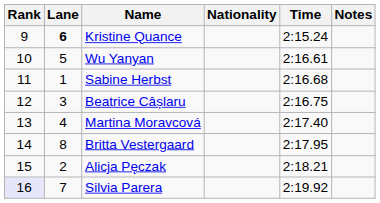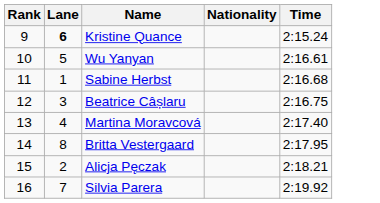 <table class="wikitable sortable" style="text-align:center">
 <tr>
 <th>Rank</th>
 <th>Lane</th>
 <th>Name</th>
 <th>Nationality</th>
 <th>Time</th>
-<th>Notes</th>
 </tr>
 <tr>
 <td>9</td>
 <td><strong>6</strong></td>
 <td align=left><a href='#'>Kristine Quance</a></td>
 <td align=left></td>
 <td>2:15.24</td>
-<td></td>
 </tr>
 <tr>
 <td>10</td>
 <td>5</td>
 <td align=left><a href='#'>Wu Yanyan</a></td>
 <td align=left></td>
 <td>2:16.61</td>
-<td></td>
 </tr>
 <tr>
 <td>11</td>
 <td>1</td>
 <td align=left><a href='#'>Sabine Herbst</a></td>
 <td align=left></td>
 <td>2:16.68</td>
-<td></td>
 </tr>
 <tr>
 <td>12</td>
 <td>3</td>
 <td align=left><a href='#'>Beatrice Câșlaru</a></td>
 <td align=left></td>
 <td>2:16.75</td>
-<td></td>
 </tr>
 <tr>
 <td>13</td>
 <td>4</td>
 <td align=left><a href='#'>Martina Moravcová</a></td>
 <td align=left></td>
 <td>2:17.40</td>
-<td></td>
 </tr>
 <tr>
 <td>14</td>
 <td>8</td>
 <td align=left><a href='#'>Britta Vestergaard</a></td>
 <td align=left></td>
 <td>2:17.95</td>
-<td></td>
 </tr>
 <tr>
 <td>15</td>
 <td>2</td>
 <td align=left><a href='#'>Alicja Pęczak</a></td>
 <td align=left></td>
 <td>2:18.21</td>
-<td></td>
 </tr>
 <tr>
-<td style="background: lavender;">16</td>
+<td>16</td>
 <td>7</td>
 <td align=left><a href='#'>Silvia Parera</a></td>
 <td align=left></td>
 <td>2:19.92</td>
-<td></td>
 </tr>
 </table>
